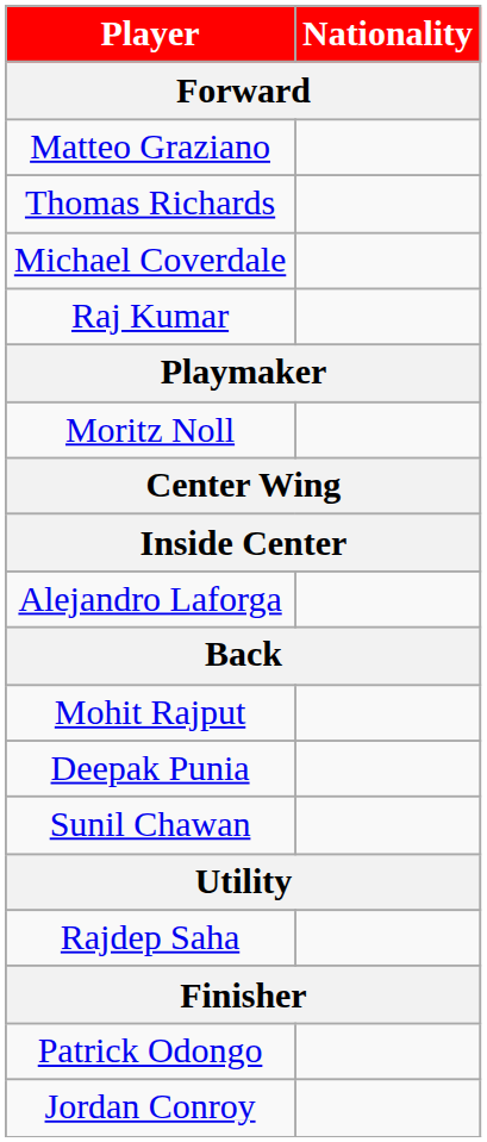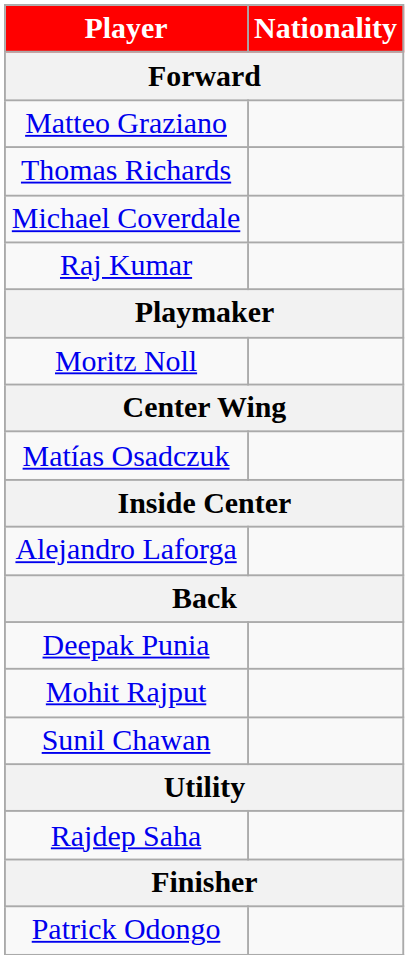 <table class="wikitable" style="text-align:center;">
 <tr>
 <th style="background:red; color:#FFFFFF">Player</th>
 <th style="background:red; color:#FFFFFF">Nationality</th>
 </tr>
 <tr>
 <th colspan="2">Forward</th>
 </tr>
 <tr>
 <td><a href='#'>Matteo Graziano</a></td>
 <td></td>
 </tr>
 <tr>
 <td><a href='#'>Thomas Richards</a></td>
 <td></td>
 </tr>
 <tr>
 <td><a href='#'>Michael Coverdale</a></td>
 <td></td>
 </tr>
 <tr>
 <td><a href='#'>Raj Kumar</a></td>
 <td></td>
 </tr>
 <tr>
 <th colspan="2">Playmaker</th>
 </tr>
 <tr>
 <td><a href='#'>Moritz Noll</a></td>
 <td></td>
 </tr>
 <tr>
 <th colspan="2">Center Wing</th>
 </tr>
 <tr>
+<td><a href='#'>Matías Osadczuk</a></td>
+<td></td>
+</tr>
+<tr>
 <th colspan="2">Inside Center</th>
 </tr>
 <tr>
 <td><a href='#'>Alejandro Laforga</a></td>
 <td></td>
 </tr>
 <tr>
 <th colspan="2">Back</th>
 </tr>
 <tr>
-<td><a href='#'>Mohit Rajput</a></td>
+<td><a href='#'>Deepak Punia</a></td>
 <td></td>
 </tr>
 <tr>
-<td><a href='#'>Deepak Punia</a></td>
+<td><a href='#'>Mohit Rajput</a></td>
 <td></td>
 </tr>
 <tr>
 <td><a href='#'>Sunil Chawan</a></td>
 <td></td>
 </tr>
 <tr>
 <th colspan="2">Utility</th>
 </tr>
 <tr>
 <td><a href='#'>Rajdep Saha</a></td>
 <td></td>
 </tr>
 <tr>
 <th colspan="2">Finisher</th>
 </tr>
 <tr>
 <td><a href='#'>Patrick Odongo</a></td>
 <td></td>
 </tr>
-<tr>
-<td><a href='#'>Jordan Conroy</a></td>
-<td></td>
-</tr>
 </table>
